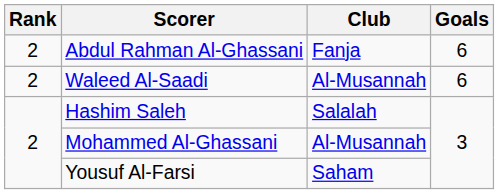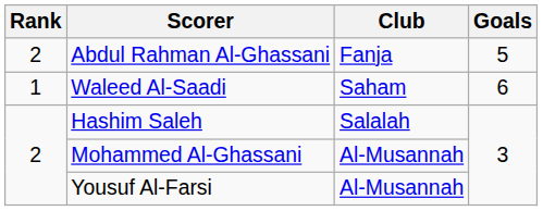 <table class="wikitable sortable" style="text-align:center">
 <tr>
 <th>Rank</th>
 <th>Scorer</th>
 <th>Club</th>
 <th>Goals</th>
 </tr>
 <tr>
 <td rowspan="1">2</td>
 <td align="left"> <a href='#'>Abdul Rahman Al-Ghassani</a></td>
 <td align="left"><a href='#'>Fanja</a></td>
-<td rowspan="1">6</td>
+<td rowspan="1">5</td>
 </tr>
 <tr>
-<td rowspan="1">2</td>
+<td rowspan="1">1</td>
 <td align="left"> <a href='#'>Waleed Al-Saadi</a></td>
-<td align="left"><a href='#'>Al-Musannah</a></td>
+<td align="left"><a href='#'>Saham</a></td>
 <td rowspan="1">6</td>
 </tr>
 <tr>
 <td rowspan="3">2</td>
 <td align="left"> <a href='#'>Hashim Saleh</a></td>
 <td align="left"><a href='#'>Salalah</a></td>
 <td rowspan="3">3</td>
 </tr>
 <tr>
 <td align="left"> <a href='#'>Mohammed Al-Ghassani</a></td>
 <td align="left"><a href='#'>Al-Musannah</a></td>
 </tr>
 <tr>
 <td align="left"> Yousuf Al-Farsi</td>
-<td align="left"><a href='#'>Saham</a></td>
+<td align="left"><a href='#'>Al-Musannah</a></td>
 </tr>
 </table>
